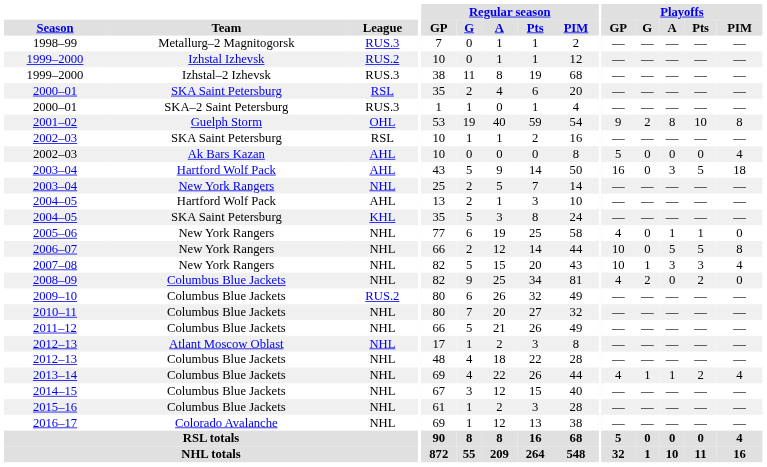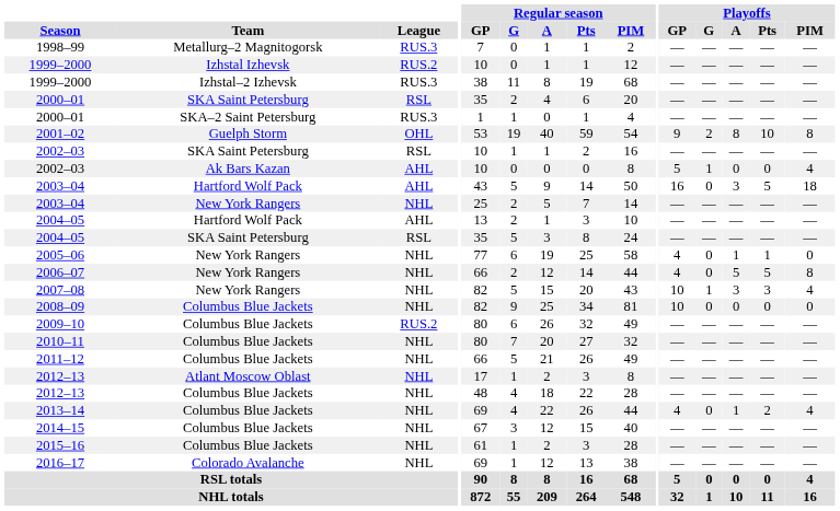 <table border="0" cellpadding="1" cellspacing="0" style="text-align:center; width:60em">
 <tr bgcolor="#e0e0e0">
 <th colspan="3" bgcolor="#ffffff"></th>
 <th rowspan="99" bgcolor="#ffffff"></th>
 <th colspan="5"><a href='#'>Regular season</a></th>
 <th rowspan="99" bgcolor="#ffffff"></th>
 <th colspan="5"><a href='#'>Playoffs</a></th>
 </tr>
 <tr bgcolor="#e0e0e0">
 <th><a href='#'>Season</a></th>
 <th>Team</th>
 <th>League</th>
 <th>GP</th>
 <th><a href='#'>G</a></th>
 <th><a href='#'>A</a></th>
 <th><a href='#'>Pts</a></th>
 <th><a href='#'>PIM</a></th>
 <th>GP</th>
 <th>G</th>
 <th>A</th>
 <th>Pts</th>
 <th>PIM</th>
 </tr>
 <tr>
 <td>1998–99</td>
 <td>Metallurg–2 Magnitogorsk</td>
 <td><a href='#'>RUS.3</a></td>
 <td>7</td>
 <td>0</td>
 <td>1</td>
 <td>1</td>
 <td>2</td>
 <td>—</td>
 <td>—</td>
 <td>—</td>
 <td>—</td>
 <td>—</td>
 </tr>
 <tr bgcolor="#f0f0f0">
 <td><a href='#'>1999–2000</a></td>
 <td><a href='#'>Izhstal Izhevsk</a></td>
 <td><a href='#'>RUS.2</a></td>
 <td>10</td>
 <td>0</td>
 <td>1</td>
 <td>1</td>
 <td>12</td>
 <td>—</td>
 <td>—</td>
 <td>—</td>
 <td>—</td>
 <td>—</td>
 </tr>
 <tr>
 <td>1999–2000</td>
 <td>Izhstal–2 Izhevsk</td>
 <td>RUS.3</td>
 <td>38</td>
 <td>11</td>
 <td>8</td>
 <td>19</td>
 <td>68</td>
 <td>—</td>
 <td>—</td>
 <td>—</td>
 <td>—</td>
 <td>—</td>
 </tr>
 <tr bgcolor="#f0f0f0">
 <td><a href='#'>2000–01</a></td>
 <td><a href='#'>SKA Saint Petersburg</a></td>
 <td><a href='#'>RSL</a></td>
 <td>35</td>
 <td>2</td>
 <td>4</td>
 <td>6</td>
 <td>20</td>
 <td>—</td>
 <td>—</td>
 <td>—</td>
 <td>—</td>
 <td>—</td>
 </tr>
 <tr>
 <td>2000–01</td>
 <td>SKA–2 Saint Petersburg</td>
 <td>RUS.3</td>
 <td>1</td>
 <td>1</td>
 <td>0</td>
 <td>1</td>
 <td>4</td>
 <td>—</td>
 <td>—</td>
 <td>—</td>
 <td>—</td>
 <td>—</td>
 </tr>
 <tr bgcolor="#f0f0f0">
 <td><a href='#'>2001–02</a></td>
 <td><a href='#'>Guelph Storm</a></td>
 <td><a href='#'>OHL</a></td>
 <td>53</td>
 <td>19</td>
 <td>40</td>
 <td>59</td>
 <td>54</td>
 <td>9</td>
 <td>2</td>
 <td>8</td>
 <td>10</td>
 <td>8</td>
 </tr>
 <tr>
 <td><a href='#'>2002–03</a></td>
 <td>SKA Saint Petersburg</td>
 <td>RSL</td>
 <td>10</td>
 <td>1</td>
 <td>1</td>
 <td>2</td>
 <td>16</td>
 <td>—</td>
 <td>—</td>
 <td>—</td>
 <td>—</td>
 <td>—</td>
 </tr>
 <tr bgcolor="#f0f0f0">
 <td>2002–03</td>
 <td><a href='#'>Ak Bars Kazan</a></td>
 <td><a href='#'>AHL</a></td>
 <td>10</td>
 <td>0</td>
 <td>0</td>
 <td>0</td>
 <td>8</td>
 <td>5</td>
-<td>0</td>
+<td>1</td>
 <td>0</td>
 <td>0</td>
 <td>4</td>
 </tr>
 <tr>
 <td><a href='#'>2003–04</a></td>
 <td><a href='#'>Hartford Wolf Pack</a></td>
 <td><a href='#'>AHL</a></td>
 <td>43</td>
 <td>5</td>
 <td>9</td>
 <td>14</td>
 <td>50</td>
 <td>16</td>
 <td>0</td>
 <td>3</td>
 <td>5</td>
 <td>18</td>
 </tr>
 <tr bgcolor="#f0f0f0">
 <td><a href='#'>2003–04</a></td>
 <td><a href='#'>New York Rangers</a></td>
 <td><a href='#'>NHL</a></td>
 <td>25</td>
 <td>2</td>
 <td>5</td>
 <td>7</td>
 <td>14</td>
 <td>—</td>
 <td>—</td>
 <td>—</td>
 <td>—</td>
 <td>—</td>
 </tr>
 <tr>
 <td><a href='#'>2004–05</a></td>
 <td>Hartford Wolf Pack</td>
 <td>AHL</td>
 <td>13</td>
 <td>2</td>
 <td>1</td>
 <td>3</td>
 <td>10</td>
 <td>—</td>
 <td>—</td>
 <td>—</td>
 <td>—</td>
 <td>—</td>
 </tr>
 <tr bgcolor="#f0f0f0">
 <td><a href='#'>2004–05</a></td>
 <td>SKA Saint Petersburg</td>
-<td><a href='#'>KHL</a></td>
+<td>RSL</td>
 <td>35</td>
 <td>5</td>
 <td>3</td>
 <td>8</td>
 <td>24</td>
 <td>—</td>
 <td>—</td>
 <td>—</td>
 <td>—</td>
 <td>—</td>
 </tr>
 <tr>
 <td><a href='#'>2005–06</a></td>
 <td>New York Rangers</td>
 <td>NHL</td>
 <td>77</td>
 <td>6</td>
 <td>19</td>
 <td>25</td>
 <td>58</td>
 <td>4</td>
 <td>0</td>
 <td>1</td>
 <td>1</td>
 <td>0</td>
 </tr>
 <tr bgcolor="#f0f0f0">
 <td><a href='#'>2006–07</a></td>
 <td>New York Rangers</td>
 <td>NHL</td>
 <td>66</td>
 <td>2</td>
 <td>12</td>
 <td>14</td>
 <td>44</td>
-<td>10</td>
+<td>4</td>
 <td>0</td>
 <td>5</td>
 <td>5</td>
 <td>8</td>
 </tr>
 <tr>
 <td><a href='#'>2007–08</a></td>
 <td>New York Rangers</td>
 <td>NHL</td>
 <td>82</td>
 <td>5</td>
 <td>15</td>
 <td>20</td>
 <td>43</td>
 <td>10</td>
 <td>1</td>
 <td>3</td>
 <td>3</td>
 <td>4</td>
 </tr>
 <tr bgcolor="#f0f0f0">
 <td><a href='#'>2008–09</a></td>
 <td><a href='#'>Columbus Blue Jackets</a></td>
 <td>NHL</td>
 <td>82</td>
 <td>9</td>
 <td>25</td>
 <td>34</td>
 <td>81</td>
-<td>4</td>
-<td>2</td>
+<td>10</td>
 <td>0</td>
-<td>2</td>
+<td>0</td>
+<td>0</td>
 <td>0</td>
 </tr>
 <tr>
 <td><a href='#'>2009–10</a></td>
 <td>Columbus Blue Jackets</td>
 <td><a href='#'>RUS.2</a></td>
 <td>80</td>
 <td>6</td>
 <td>26</td>
 <td>32</td>
 <td>49</td>
 <td>—</td>
 <td>—</td>
 <td>—</td>
 <td>—</td>
 <td>—</td>
 </tr>
 <tr bgcolor="#f0f0f0">
 <td><a href='#'>2010–11</a></td>
 <td>Columbus Blue Jackets</td>
 <td>NHL</td>
 <td>80</td>
 <td>7</td>
 <td>20</td>
 <td>27</td>
 <td>32</td>
 <td>—</td>
 <td>—</td>
 <td>—</td>
 <td>—</td>
 <td>—</td>
 </tr>
 <tr>
 <td><a href='#'>2011–12</a></td>
 <td>Columbus Blue Jackets</td>
 <td>NHL</td>
 <td>66</td>
 <td>5</td>
 <td>21</td>
 <td>26</td>
 <td>49</td>
 <td>—</td>
 <td>—</td>
 <td>—</td>
 <td>—</td>
 <td>—</td>
 </tr>
 <tr bgcolor="#f0f0f0">
 <td><a href='#'>2012–13</a></td>
 <td><a href='#'>Atlant Moscow Oblast</a></td>
 <td><a href='#'>NHL</a></td>
 <td>17</td>
 <td>1</td>
 <td>2</td>
 <td>3</td>
 <td>8</td>
 <td>—</td>
 <td>—</td>
 <td>—</td>
 <td>—</td>
 <td>—</td>
 </tr>
 <tr>
 <td><a href='#'>2012–13</a></td>
 <td>Columbus Blue Jackets</td>
 <td>NHL</td>
 <td>48</td>
 <td>4</td>
 <td>18</td>
 <td>22</td>
 <td>28</td>
 <td>—</td>
 <td>—</td>
 <td>—</td>
 <td>—</td>
 <td>—</td>
 </tr>
 <tr bgcolor="#f0f0f0">
 <td><a href='#'>2013–14</a></td>
 <td>Columbus Blue Jackets</td>
 <td>NHL</td>
 <td>69</td>
 <td>4</td>
 <td>22</td>
 <td>26</td>
 <td>44</td>
 <td>4</td>
-<td>1</td>
+<td>0</td>
 <td>1</td>
 <td>2</td>
 <td>4</td>
 </tr>
 <tr>
 <td><a href='#'>2014–15</a></td>
 <td>Columbus Blue Jackets</td>
 <td>NHL</td>
 <td>67</td>
 <td>3</td>
 <td>12</td>
 <td>15</td>
 <td>40</td>
 <td>—</td>
 <td>—</td>
 <td>—</td>
 <td>—</td>
 <td>—</td>
 </tr>
 <tr bgcolor="#f0f0f0">
 <td><a href='#'>2015–16</a></td>
 <td>Columbus Blue Jackets</td>
 <td>NHL</td>
 <td>61</td>
 <td>1</td>
 <td>2</td>
 <td>3</td>
 <td>28</td>
 <td>—</td>
 <td>—</td>
 <td>—</td>
 <td>—</td>
 <td>—</td>
 </tr>
 <tr>
 <td><a href='#'>2016–17</a></td>
 <td><a href='#'>Colorado Avalanche</a></td>
 <td>NHL</td>
 <td>69</td>
 <td>1</td>
 <td>12</td>
 <td>13</td>
 <td>38</td>
 <td>—</td>
 <td>—</td>
 <td>—</td>
 <td>—</td>
 <td>—</td>
 </tr>
 <tr bgcolor="#e0e0e0">
 <th colspan="3">RSL totals</th>
 <th>90</th>
 <th>8</th>
 <th>8</th>
 <th>16</th>
 <th>68</th>
 <th>5</th>
 <th>0</th>
 <th>0</th>
 <th>0</th>
 <th>4</th>
 </tr>
 <tr bgcolor="#e0e0e0">
 <th colspan="3">NHL totals</th>
 <th>872</th>
 <th>55</th>
 <th>209</th>
 <th>264</th>
 <th>548</th>
 <th>32</th>
 <th>1</th>
 <th>10</th>
 <th>11</th>
 <th>16</th>
 </tr>
 </table>
